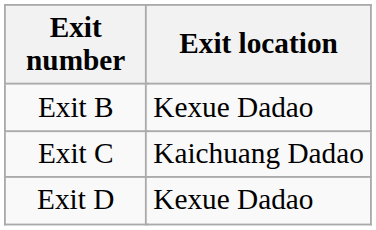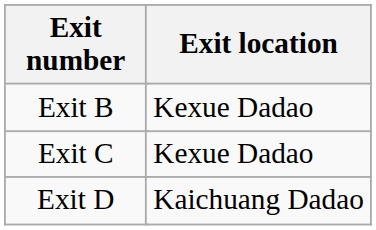 <table class="wikitable">
 <tr>
 <th style="width:70px" colspan="2">Exit number</th>
 <th>Exit location</th>
 </tr>
 <tr>
 <td align="center" colspan="2">Exit B</td>
 <td>Kexue Dadao</td>
 </tr>
 <tr>
 <td align="center" colspan="2">Exit C</td>
-<td>Kaichuang Dadao</td>
+<td>Kexue Dadao</td>
 </tr>
 <tr>
 <td align="center" colspan="2">Exit D</td>
-<td>Kexue Dadao</td>
+<td>Kaichuang Dadao</td>
 </tr>
 </table>
